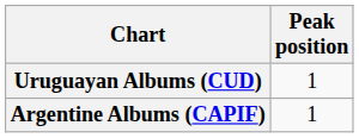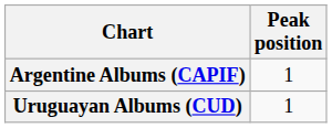 <table class="wikitable sortable plainrowheaders">
 <tr>
 <th scope="col">Chart</th>
 <th scope="col">Peak<br>position</th>
 </tr>
 <tr>
+<th scope="row">Argentine Albums (<a href='#'>CAPIF</a>)</th>
+<td align="center">1</td>
+</tr>
+<tr>
 <th scope="row">Uruguayan Albums (<a href='#'>CUD</a>)</th>
 <td align="center">1</td>
 </tr>
-<tr>
-<th scope="row">Argentine Albums (<a href='#'>CAPIF</a>)</th>
-<td align="center">1</td>
-</tr>
 </table>
